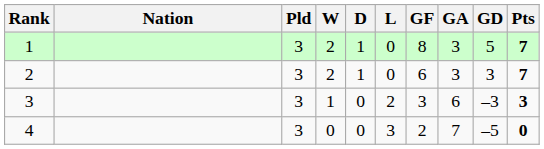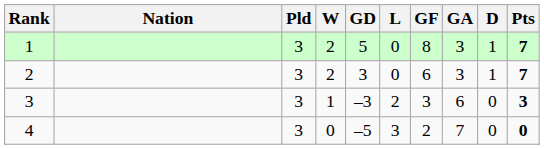 <table class="wikitable" style="text-align: center;">
 <tr>
 <th width=5>Rank</th>
 <th width=200>Nation</th>
 <th width=20>Pld</th>
 <th width=20>W</th>
-<th width=20>D</th>
+<th width=20>GD</th>
 <th width=20>L</th>
 <th width=20>GF</th>
 <th width=20>GA</th>
-<th width=20>GD</th>
+<th width=20>D</th>
 <th width=20>Pts</th>
 </tr>
 <tr style="background:#ccffcc">
 <td>1</td>
 <td style="text-align:left"></td>
 <td>3</td>
 <td>2</td>
-<td>1</td>
+<td>5</td>
 <td>0</td>
 <td>8</td>
 <td>3</td>
-<td>5</td>
+<td>1</td>
 <td><strong>7</strong></td>
 </tr>
 <tr>
 <td>2</td>
 <td style="text-align:left"></td>
 <td>3</td>
 <td>2</td>
-<td>1</td>
+<td>3</td>
 <td>0</td>
 <td>6</td>
 <td>3</td>
-<td>3</td>
+<td>1</td>
 <td><strong>7</strong></td>
 </tr>
 <tr>
 <td>3</td>
 <td style="text-align:left"></td>
 <td>3</td>
 <td>1</td>
-<td>0</td>
+<td>–3</td>
 <td>2</td>
 <td>3</td>
 <td>6</td>
-<td>–3</td>
+<td>0</td>
 <td><strong>3</strong></td>
 </tr>
 <tr>
 <td>4</td>
 <td style="text-align:left"></td>
 <td>3</td>
 <td>0</td>
-<td>0</td>
+<td>–5</td>
 <td>3</td>
 <td>2</td>
 <td>7</td>
-<td>–5</td>
+<td>0</td>
 <td><strong>0</strong></td>
 </tr>
 </table>
